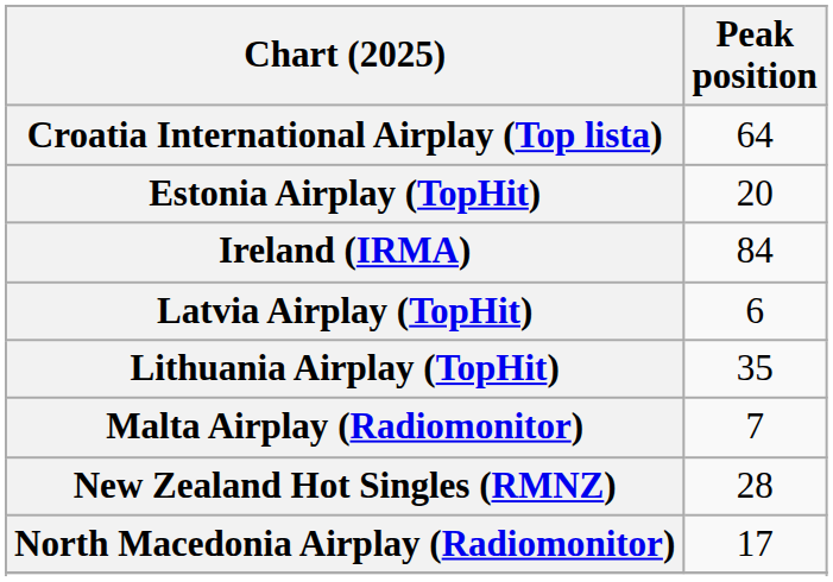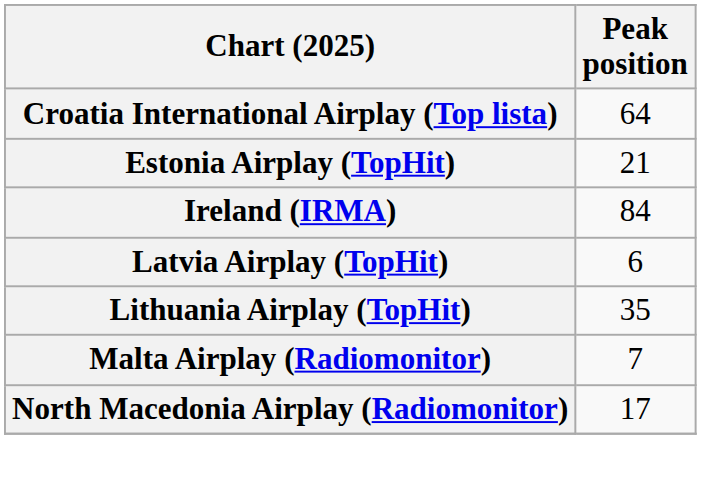 <table class="wikitable sortable plainrowheaders" style="text-align:center">
 <tr>
 <th scope="col">Chart (2025)</th>
 <th scope="col">Peak<br>position</th>
 </tr>
 <tr>
 <th scope="row">Croatia International Airplay (<a href='#'>Top lista</a>)</th>
 <td>64</td>
 </tr>
 <tr>
 <th scope="row">Estonia Airplay (<a href='#'>TopHit</a>)</th>
-<td>20</td>
+<td>21</td>
 </tr>
 <tr>
 <th scope="row">Ireland (<a href='#'>IRMA</a>)</th>
 <td>84</td>
 </tr>
 <tr>
 <th scope="row">Latvia Airplay (<a href='#'>TopHit</a>)</th>
 <td>6</td>
 </tr>
 <tr>
 <th scope="row">Lithuania Airplay (<a href='#'>TopHit</a>)</th>
 <td>35</td>
 </tr>
 <tr>
 <th scope="row">Malta Airplay (<a href='#'>Radiomonitor</a>)</th>
 <td>7</td>
 </tr>
 <tr>
-<th scope="row">New Zealand Hot Singles (<a href='#'>RMNZ</a>)</th>
-<td>28</td>
-</tr>
-<tr>
 <th scope="row">North Macedonia Airplay (<a href='#'>Radiomonitor</a>)</th>
 <td>17</td>
 </tr>
 <tr>
 </tr>
 <tr>
 </tr>
 </table>
